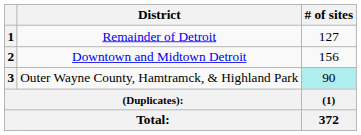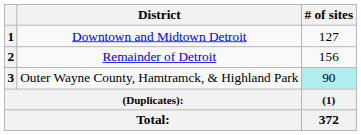 <table class="wikitable sortable" style="text-align:center">
 <tr>
 <th></th>
 <th><strong>District</strong></th>
 <th><strong># of sites</strong></th>
 </tr>
 <tr ->
 <th>1</th>
-<td><a href='#'>Remainder of Detroit</a></td>
+<td><a href='#'>Downtown and Midtown Detroit</a></td>
 <td>127</td>
 </tr>
 <tr ->
 <th>2</th>
-<td><a href='#'>Downtown and Midtown Detroit</a></td>
+<td><a href='#'>Remainder of Detroit</a></td>
 <td>156</td>
 </tr>
 <tr ->
 <th>3</th>
 <td>Outer Wayne County, Hamtramck, & Highland Park</td>
 <td style="background: paleturquoise;">90</td>
 </tr>
 <tr - class="sortbottom">
 <th colspan="2"><small>(Duplicates):</small></th>
 <th><small>(1)</small></th>
 </tr>
 <tr - class="sortbottom">
 <th colspan="2">Total:</th>
 <th>372</th>
 </tr>
 </table>
